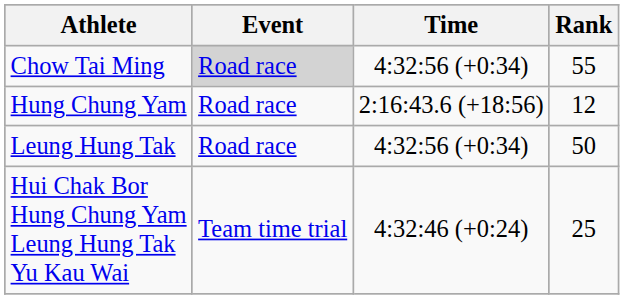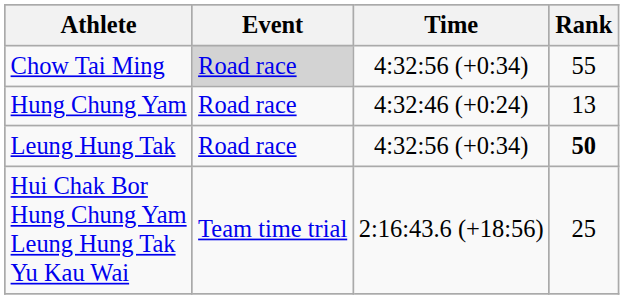 <table class=wikitable style="font-size:90%">
 <tr>
 <th>Athlete</th>
 <th>Event</th>
 <th>Time</th>
 <th>Rank</th>
 </tr>
 <tr>
 <td><a href='#'>Chow Tai Ming</a></td>
 <td style="background: lightgrey;"><a href='#'>Road race</a></td>
 <td align=center>4:32:56 (+0:34)</td>
 <td align=center>55</td>
 </tr>
 <tr>
 <td><a href='#'>Hung Chung Yam</a></td>
 <td><a href='#'>Road race</a></td>
-<td align=center>2:16:43.6 (+18:56)</td>
-<td align=center>12</td>
+<td align=center>4:32:46 (+0:24)</td>
+<td align=center>13</td>
 </tr>
 <tr>
 <td><a href='#'>Leung Hung Tak</a></td>
 <td><a href='#'>Road race</a></td>
 <td align=center>4:32:56 (+0:34)</td>
-<td align=center>50</td>
+<td align=center><strong>50</strong></td>
 </tr>
 <tr>
 <td><a href='#'>Hui Chak Bor</a> <br> <a href='#'>Hung Chung Yam</a> <br> <a href='#'>Leung Hung Tak</a> <br> <a href='#'>Yu Kau Wai</a></td>
 <td><a href='#'>Team time trial</a></td>
-<td align=center>4:32:46 (+0:24)</td>
+<td align=center>2:16:43.6 (+18:56)</td>
 <td align=center>25</td>
 </tr>
 </table>
